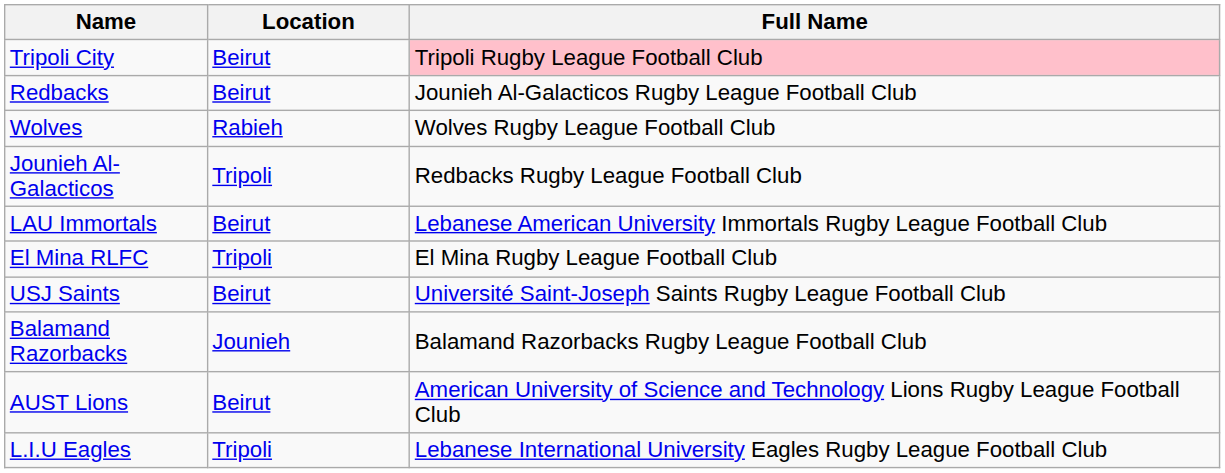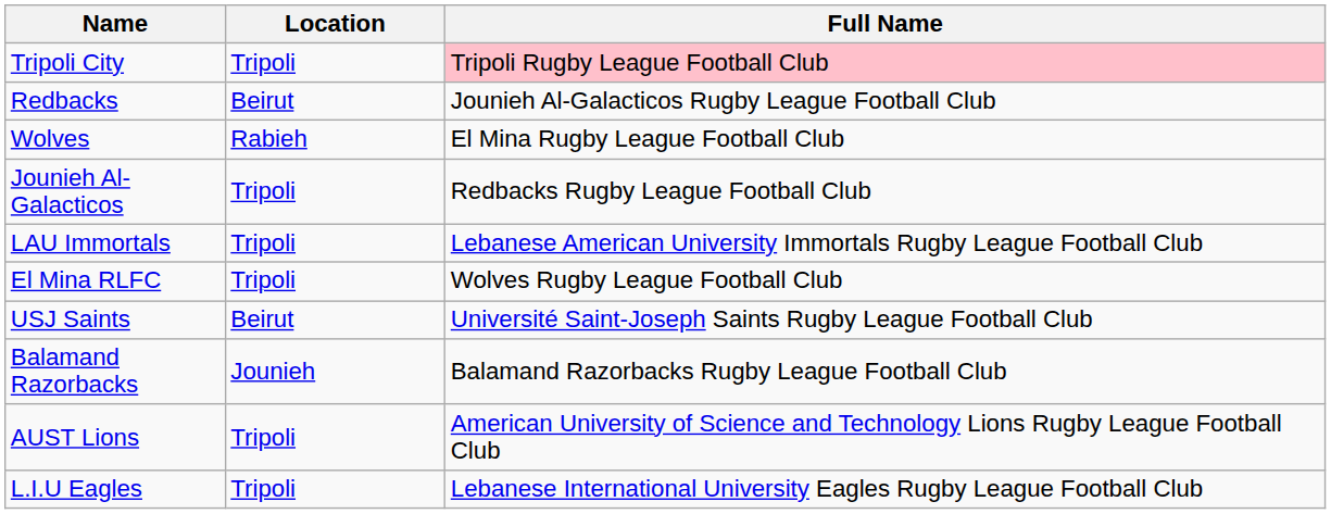 <table class="wikitable sortable" style="width:99%;">
 <tr>
 <th width=15%>Name</th>
 <th width=15%>Location</th>
 <th width=60%>Full Name</th>
 </tr>
 <tr>
 <td><a href='#'>Tripoli City</a></td>
-<td><a href='#'>Beirut</a></td>
+<td><a href='#'>Tripoli</a></td>
 <td style="background: pink;">Tripoli Rugby League Football Club</td>
 </tr>
 <tr>
 <td><a href='#'>Redbacks</a></td>
 <td><a href='#'>Beirut</a></td>
 <td>Jounieh Al-Galacticos Rugby League Football Club</td>
 </tr>
 <tr>
 <td><a href='#'>Wolves</a></td>
 <td><a href='#'>Rabieh</a></td>
-<td>Wolves Rugby League Football Club</td>
+<td>El Mina Rugby League Football Club</td>
 </tr>
 <tr>
 <td><a href='#'>Jounieh Al-Galacticos</a></td>
 <td><a href='#'>Tripoli</a></td>
 <td>Redbacks Rugby League Football Club</td>
 </tr>
 <tr>
 <td><a href='#'>LAU Immortals</a></td>
-<td><a href='#'>Beirut</a></td>
+<td><a href='#'>Tripoli</a></td>
 <td><a href='#'>Lebanese American University</a> Immortals Rugby League Football Club</td>
 </tr>
 <tr>
 <td><a href='#'>El Mina RLFC</a></td>
 <td><a href='#'>Tripoli</a></td>
-<td>El Mina Rugby League Football Club</td>
+<td>Wolves Rugby League Football Club</td>
 </tr>
 <tr>
 <td><a href='#'>USJ Saints</a></td>
 <td><a href='#'>Beirut</a></td>
 <td><a href='#'>Université Saint-Joseph</a> Saints Rugby League Football Club</td>
 </tr>
 <tr>
 <td><a href='#'>Balamand Razorbacks</a></td>
 <td><a href='#'>Jounieh</a></td>
 <td>Balamand Razorbacks Rugby League Football Club</td>
 </tr>
 <tr>
 <td><a href='#'>AUST Lions</a></td>
-<td><a href='#'>Beirut</a></td>
+<td><a href='#'>Tripoli</a></td>
 <td><a href='#'>American University of Science and Technology</a> Lions Rugby League Football Club</td>
 </tr>
 <tr>
 <td><a href='#'>L.I.U Eagles</a></td>
 <td><a href='#'>Tripoli</a></td>
 <td><a href='#'>Lebanese International University</a> Eagles Rugby League Football Club</td>
 </tr>
 </table>
